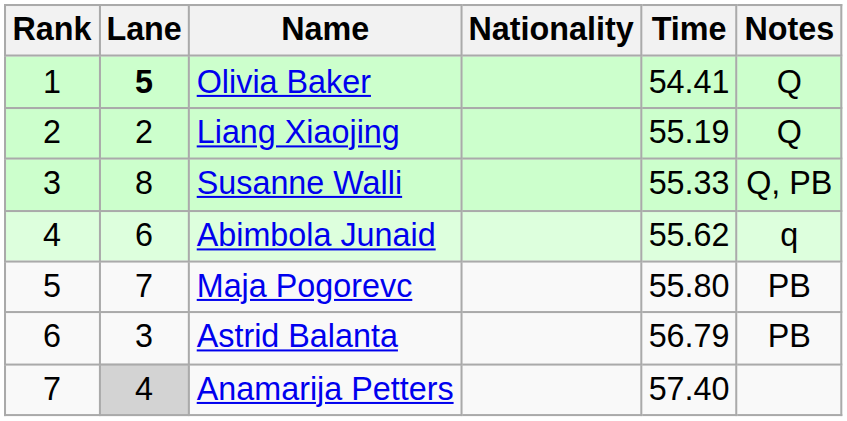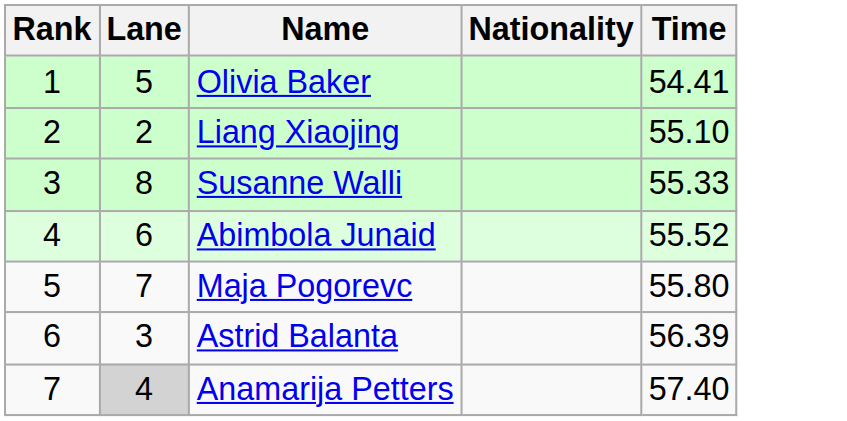 <table class="wikitable sortable" style="text-align:center">
 <tr>
 <th>Rank</th>
 <th>Lane</th>
 <th>Name</th>
 <th>Nationality</th>
 <th>Time</th>
-<th>Notes</th>
 </tr>
 <tr bgcolor=ccffcc>
 <td>1</td>
-<td><strong>5</strong></td>
+<td>5</td>
 <td align=left><a href='#'>Olivia Baker</a></td>
 <td align=left></td>
 <td>54.41</td>
-<td>Q</td>
 </tr>
 <tr bgcolor=ccffcc>
 <td>2</td>
 <td>2</td>
 <td align=left><a href='#'>Liang Xiaojing</a></td>
 <td align=left></td>
-<td>55.19</td>
-<td>Q</td>
+<td>55.10</td>
 </tr>
 <tr bgcolor=ccffcc>
 <td>3</td>
 <td>8</td>
 <td align=left><a href='#'>Susanne Walli</a></td>
 <td align=left></td>
 <td>55.33</td>
-<td>Q, PB</td>
 </tr>
 <tr bgcolor=ddffdd>
 <td>4</td>
 <td>6</td>
 <td align=left><a href='#'>Abimbola Junaid</a></td>
 <td align=left></td>
-<td>55.62</td>
-<td>q</td>
+<td>55.52</td>
 </tr>
 <tr>
 <td>5</td>
 <td>7</td>
 <td align=left><a href='#'>Maja Pogorevc</a></td>
 <td align=left></td>
 <td>55.80</td>
-<td>PB</td>
 </tr>
 <tr>
 <td>6</td>
 <td>3</td>
 <td align=left><a href='#'>Astrid Balanta</a></td>
 <td align=left></td>
-<td>56.79</td>
-<td>PB</td>
+<td>56.39</td>
 </tr>
 <tr>
 <td>7</td>
 <td style="background: lightgrey;">4</td>
 <td align=left><a href='#'>Anamarija Petters</a></td>
 <td align=left></td>
 <td>57.40</td>
-<td></td>
 </tr>
 </table>
